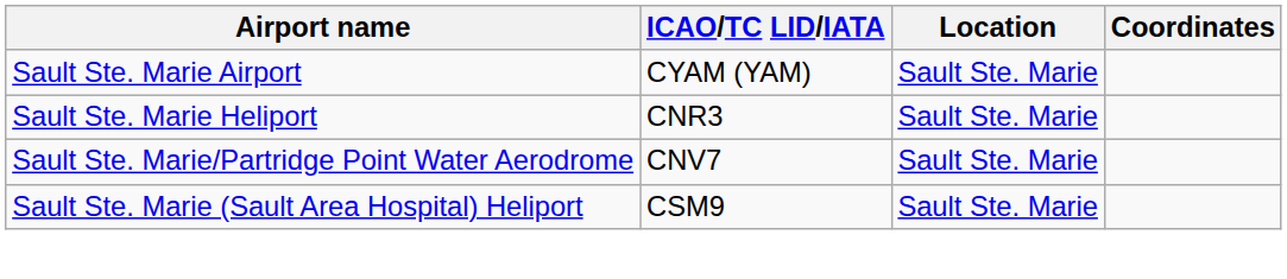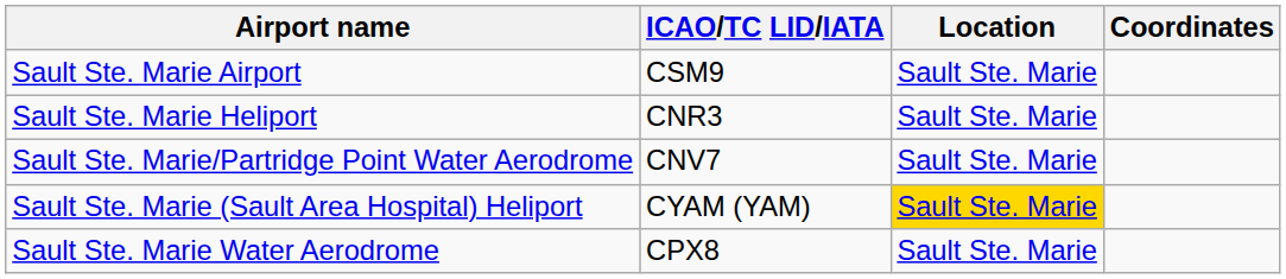 <table class="wikitable sortable" style="width:auto;">
 <tr>
 <th width="*">Airport name</th>
 <th width="*"><a href='#'>ICAO</a>/<a href='#'>TC</a> <a href='#'>LID</a>/<a href='#'>IATA</a></th>
 <th width="*">Location</th>
 <th width="*">Coordinates</th>
 </tr>
 <tr>
 <td><a href='#'>Sault Ste. Marie Airport</a></td>
-<td>CYAM (YAM)</td>
+<td>CSM9</td>
 <td><a href='#'>Sault Ste. Marie</a></td>
 <td></td>
 </tr>
 <tr>
 <td><a href='#'>Sault Ste. Marie Heliport</a></td>
 <td>CNR3</td>
 <td><a href='#'>Sault Ste. Marie</a></td>
 <td></td>
 </tr>
 <tr>
 <td><a href='#'>Sault Ste. Marie/Partridge Point Water Aerodrome</a></td>
 <td>CNV7</td>
 <td><a href='#'>Sault Ste. Marie</a></td>
 <td></td>
 </tr>
 <tr>
 <td><a href='#'>Sault Ste. Marie (Sault Area Hospital) Heliport</a></td>
-<td>CSM9</td>
+<td>CYAM (YAM)</td>
+<td style="background: gold;"><a href='#'>Sault Ste. Marie</a></td>
+<td></td>
+</tr>
+<tr>
+<td><a href='#'>Sault Ste. Marie Water Aerodrome</a></td>
+<td>CPX8</td>
 <td><a href='#'>Sault Ste. Marie</a></td>
 <td></td>
 </tr>
 </table>
